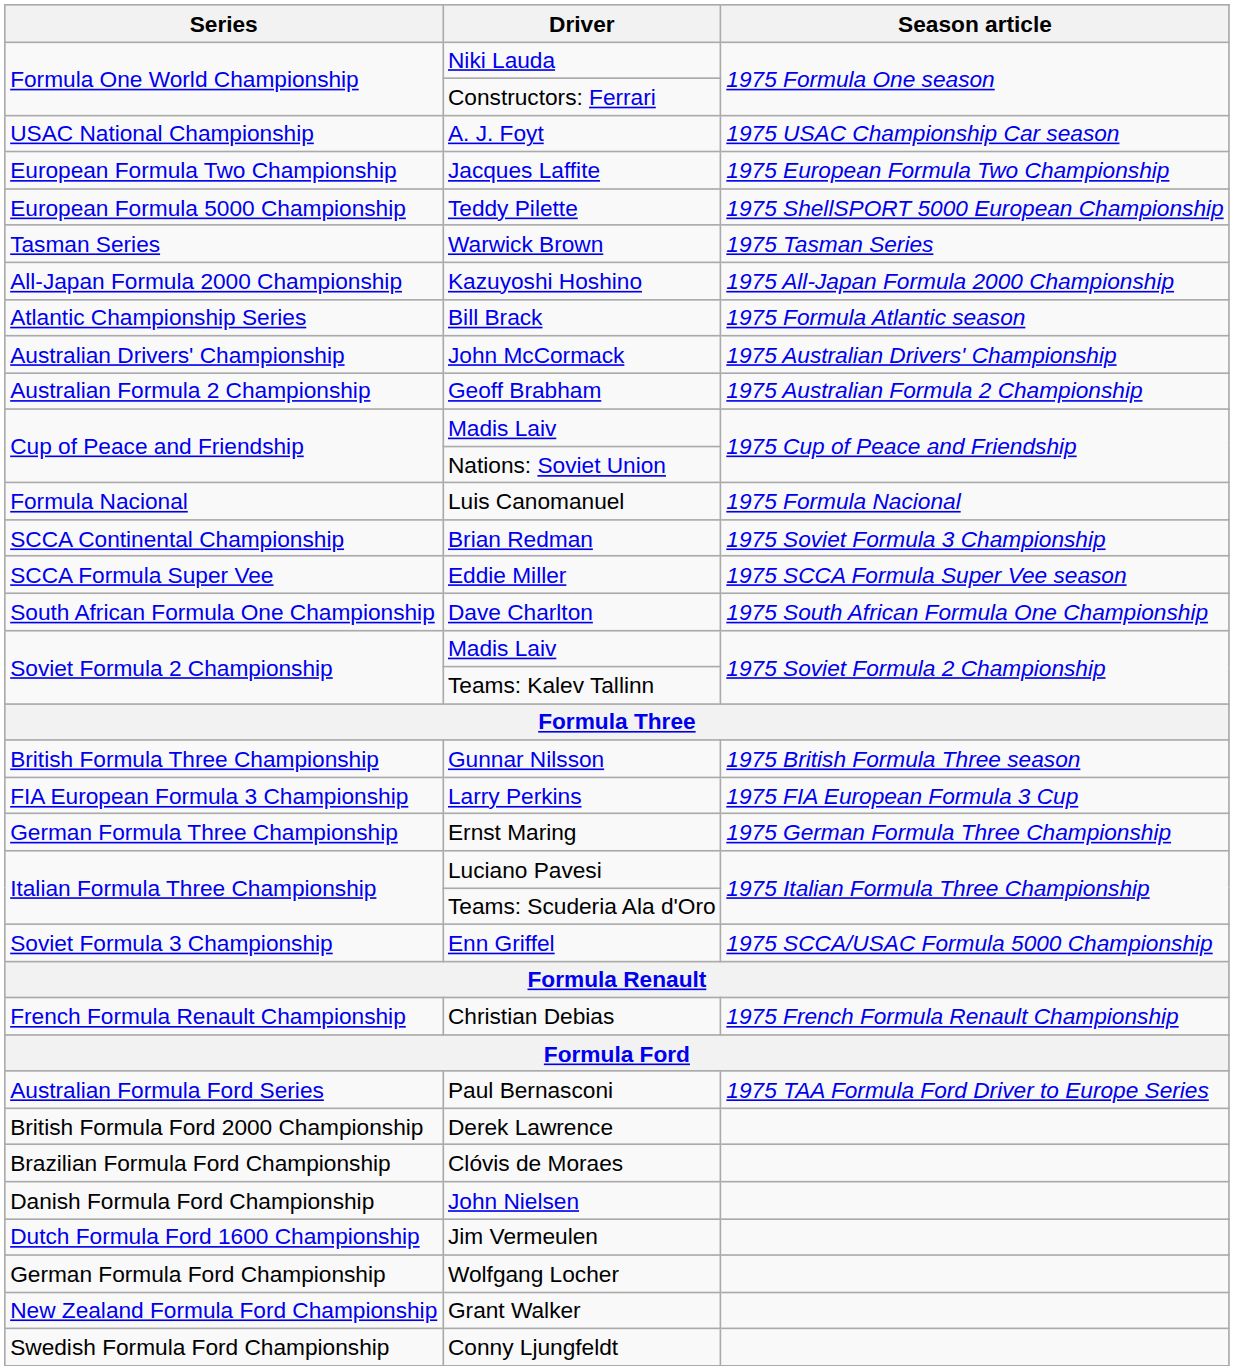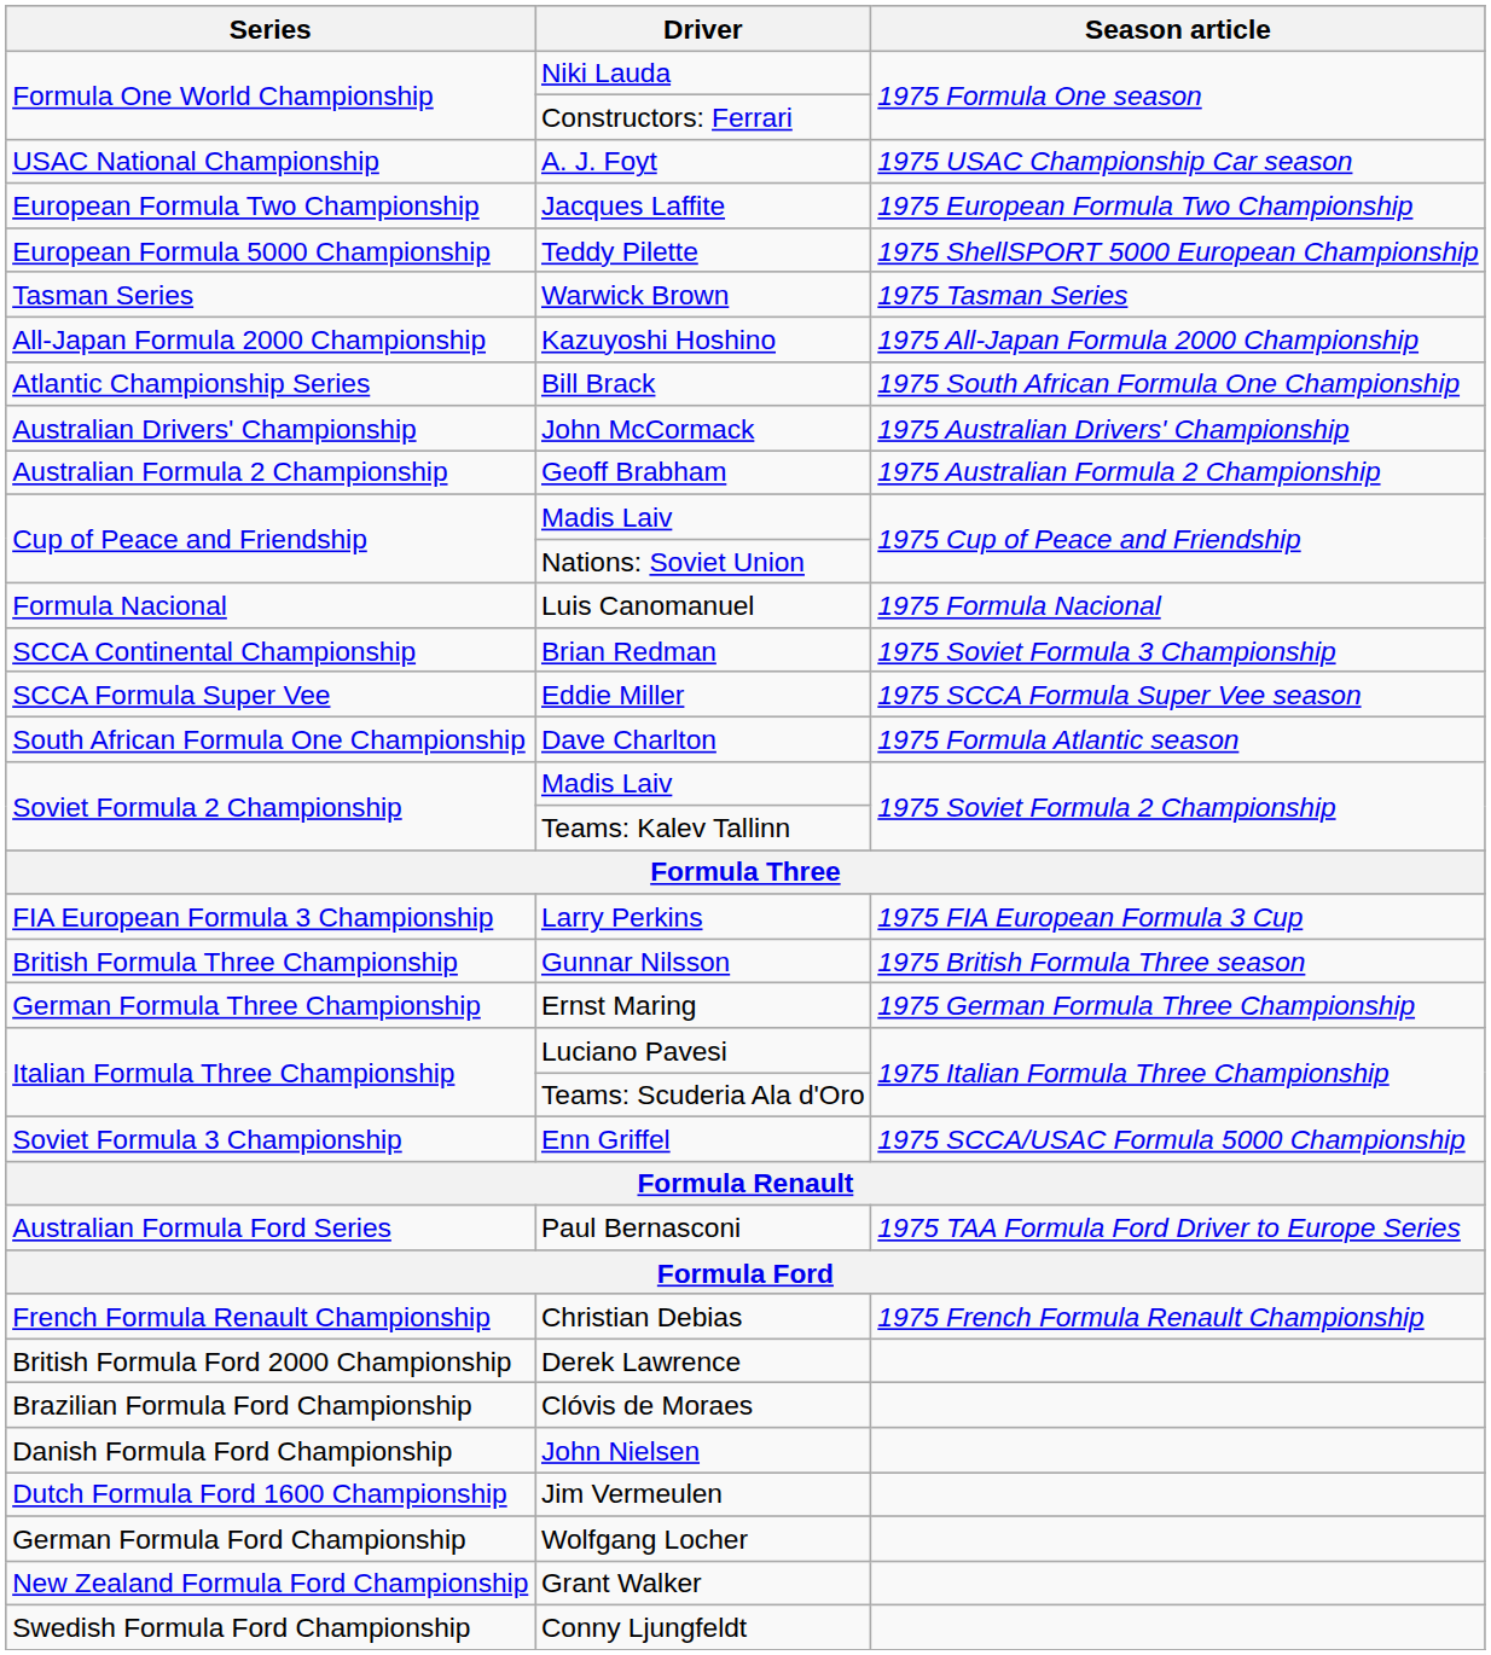 <table class="wikitable" style="font-size: 87%;">
 <tr>
 <th>Series</th>
 <th>Driver</th>
 <th>Season article</th>
 </tr>
 <tr>
 <td rowspan=2><a href='#'>Formula One World Championship</a></td>
 <td> <a href='#'>Niki Lauda</a></td>
 <td rowspan=2><em><a href='#'>1975 Formula One season</a></em></td>
 </tr>
 <tr>
 <td>Constructors:  <a href='#'>Ferrari</a></td>
 </tr>
 <tr>
 <td><a href='#'>USAC National Championship</a></td>
 <td> <a href='#'>A. J. Foyt</a></td>
 <td><em><a href='#'>1975 USAC Championship Car season</a></em></td>
 </tr>
 <tr>
 <td><a href='#'>European Formula Two Championship</a></td>
 <td> <a href='#'>Jacques Laffite</a></td>
 <td><em><a href='#'>1975 European Formula Two Championship</a></em></td>
 </tr>
 <tr>
 <td><a href='#'>European Formula 5000 Championship</a></td>
 <td> <a href='#'>Teddy Pilette</a></td>
 <td><em><a href='#'>1975 ShellSPORT 5000 European Championship</a></em></td>
 </tr>
 <tr>
 <td><a href='#'>Tasman Series</a></td>
 <td> <a href='#'>Warwick Brown</a></td>
 <td><em><a href='#'>1975 Tasman Series</a></em></td>
 </tr>
 <tr>
 <td><a href='#'>All-Japan Formula 2000 Championship</a></td>
 <td> <a href='#'>Kazuyoshi Hoshino</a></td>
 <td><em><a href='#'>1975 All-Japan Formula 2000 Championship</a></em></td>
 </tr>
 <tr>
 <td><a href='#'>Atlantic Championship Series</a></td>
 <td> <a href='#'>Bill Brack</a></td>
-<td><em><a href='#'>1975 Formula Atlantic season</a></em></td>
+<td><em><a href='#'>1975 South African Formula One Championship</a></em></td>
 </tr>
 <tr>
 <td><a href='#'>Australian Drivers' Championship</a></td>
 <td> <a href='#'>John McCormack</a></td>
 <td><em><a href='#'>1975 Australian Drivers' Championship</a></em></td>
 </tr>
 <tr>
 <td><a href='#'>Australian Formula 2 Championship</a></td>
 <td> <a href='#'>Geoff Brabham</a></td>
 <td><em><a href='#'>1975 Australian Formula 2 Championship</a></em></td>
 </tr>
 <tr>
 <td rowspan=2><a href='#'>Cup of Peace and Friendship</a></td>
 <td> <a href='#'>Madis Laiv</a></td>
 <td rowspan=2><em><a href='#'>1975 Cup of Peace and Friendship</a></em></td>
 </tr>
 <tr>
 <td>Nations:  <a href='#'>Soviet Union</a></td>
 </tr>
 <tr>
 <td><a href='#'>Formula Nacional</a></td>
 <td> Luis Canomanuel</td>
 <td><em><a href='#'>1975 Formula Nacional</a></em></td>
 </tr>
 <tr>
 <td><a href='#'>SCCA Continental Championship</a></td>
 <td> <a href='#'>Brian Redman</a></td>
 <td><em><a href='#'>1975 Soviet Formula 3 Championship</a></em></td>
 </tr>
 <tr>
 <td><a href='#'>SCCA Formula Super Vee</a></td>
 <td> <a href='#'>Eddie Miller</a></td>
 <td><em><a href='#'>1975 SCCA Formula Super Vee season</a></em></td>
 </tr>
 <tr>
 <td><a href='#'>South African Formula One Championship</a></td>
 <td> <a href='#'>Dave Charlton</a></td>
-<td><em><a href='#'>1975 South African Formula One Championship</a></em></td>
+<td><em><a href='#'>1975 Formula Atlantic season</a></em></td>
 </tr>
 <tr>
 <td rowspan=2><a href='#'>Soviet Formula 2 Championship</a></td>
 <td> <a href='#'>Madis Laiv</a></td>
 <td rowspan=2><em><a href='#'>1975 Soviet Formula 2 Championship</a></em></td>
 </tr>
 <tr>
 <td>Teams:  Kalev Tallinn</td>
 </tr>
 <tr>
 <th colspan=3><a href='#'>Formula Three</a></th>
 </tr>
 <tr>
+<td><a href='#'>FIA European Formula 3 Championship</a></td>
+<td> <a href='#'>Larry Perkins</a></td>
+<td><em><a href='#'>1975 FIA European Formula 3 Cup</a></em></td>
+</tr>
+<tr>
 <td><a href='#'>British Formula Three Championship</a></td>
 <td> <a href='#'>Gunnar Nilsson</a></td>
 <td><em><a href='#'>1975 British Formula Three season</a></em></td>
-</tr>
-<tr>
-<td><a href='#'>FIA European Formula 3 Championship</a></td>
-<td> <a href='#'>Larry Perkins</a></td>
-<td><em><a href='#'>1975 FIA European Formula 3 Cup</a></em></td>
 </tr>
 <tr>
 <td><a href='#'>German Formula Three Championship</a></td>
 <td> Ernst Maring</td>
 <td><em><a href='#'>1975 German Formula Three Championship</a></em></td>
 </tr>
 <tr>
 <td rowspan=2><a href='#'>Italian Formula Three Championship</a></td>
 <td> Luciano Pavesi</td>
 <td rowspan=2><em><a href='#'>1975 Italian Formula Three Championship</a></em></td>
 </tr>
 <tr>
 <td>Teams:  Scuderia Ala d'Oro</td>
 </tr>
 <tr>
 <td><a href='#'>Soviet Formula 3 Championship</a></td>
 <td> <a href='#'>Enn Griffel</a></td>
 <td><em><a href='#'>1975 SCCA/USAC Formula 5000 Championship</a></em></td>
 </tr>
 <tr>
 <th colspan=3><a href='#'>Formula Renault</a></th>
 </tr>
 <tr>
-<td><a href='#'>French Formula Renault Championship</a></td>
-<td> Christian Debias</td>
-<td><em><a href='#'>1975 French Formula Renault Championship</a></em></td>
+<td><a href='#'>Australian Formula Ford Series</a></td>
+<td> Paul Bernasconi</td>
+<td><em><a href='#'>1975 TAA Formula Ford Driver to Europe Series</a></em></td>
 </tr>
 <tr>
 <th colspan=3><a href='#'>Formula Ford</a></th>
 </tr>
 <tr>
-<td><a href='#'>Australian Formula Ford Series</a></td>
-<td> Paul Bernasconi</td>
-<td><em><a href='#'>1975 TAA Formula Ford Driver to Europe Series</a></em></td>
+<td><a href='#'>French Formula Renault Championship</a></td>
+<td> Christian Debias</td>
+<td><em><a href='#'>1975 French Formula Renault Championship</a></em></td>
 </tr>
 <tr>
 <td>British Formula Ford 2000 Championship</td>
 <td> Derek Lawrence</td>
 <td></td>
 </tr>
 <tr>
 <td>Brazilian Formula Ford Championship</td>
 <td> Clóvis de Moraes</td>
 <td></td>
 </tr>
 <tr>
 <td>Danish Formula Ford Championship</td>
 <td> <a href='#'>John Nielsen</a></td>
 <td></td>
 </tr>
 <tr>
 <td><a href='#'>Dutch Formula Ford 1600 Championship</a></td>
 <td> Jim Vermeulen</td>
 <td></td>
 </tr>
 <tr>
 <td>German Formula Ford Championship</td>
 <td> Wolfgang Locher</td>
 <td></td>
 </tr>
 <tr>
 <td><a href='#'>New Zealand Formula Ford Championship</a></td>
 <td> Grant Walker</td>
 <td></td>
 </tr>
 <tr>
 <td>Swedish Formula Ford Championship</td>
 <td> Conny Ljungfeldt</td>
 <td></td>
 </tr>
 <tr>
 </tr>
 </table>
